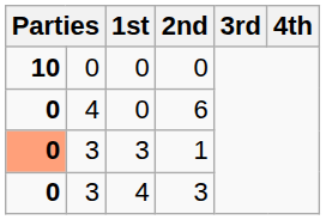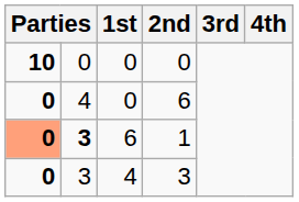 <table class="wikitable" style="text-align:right;">
 <tr>
 <th colspan=2 style="text-align:left;">Parties</th>
 <th>1st</th>
 <th>2nd</th>
 <th>3rd</th>
 <th>4th</th>
 </tr>
 <tr>
 <td><strong>10</strong></td>
 <td>0</td>
 <td>0</td>
 <td>0</td>
 </tr>
 <tr>
 <td><strong>0</strong></td>
 <td>4</td>
 <td>0</td>
 <td>6</td>
 </tr>
 <tr>
 <td style="background: lightsalmon;"><strong>0</strong></td>
-<td>3</td>
-<td>3</td>
+<td><strong>3</strong></td>
+<td>6</td>
 <td>1</td>
 </tr>
 <tr>
 <td><strong>0</strong></td>
 <td>3</td>
 <td>4</td>
 <td>3</td>
 </tr>
 </table>
